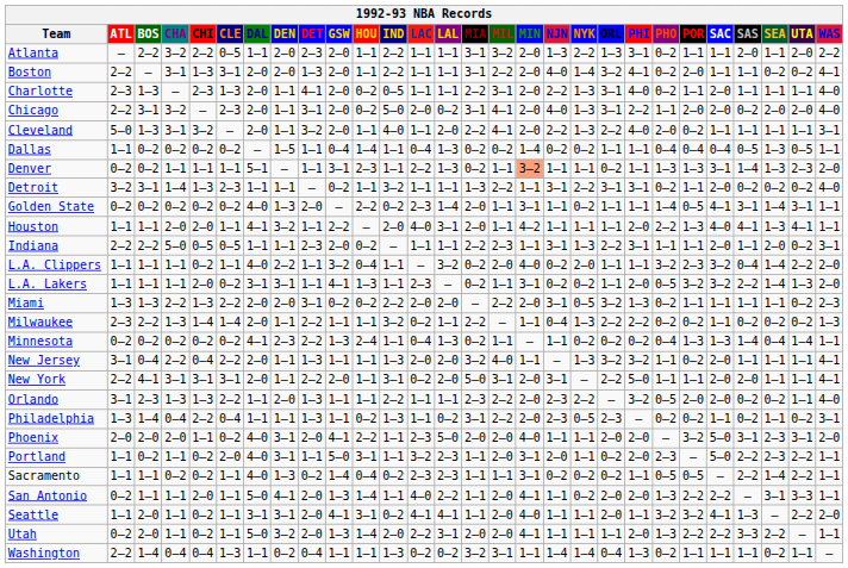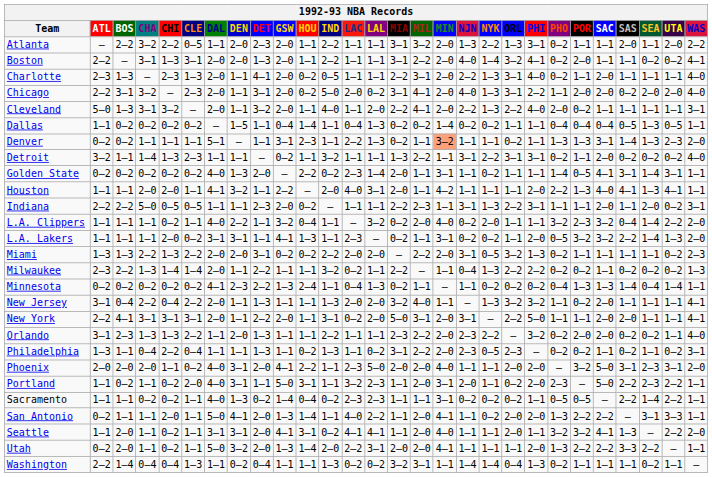 <table class="wikitable" style="font-size:95%; text-align:center;">
 <tr>
 <th colspan=28>1992-93 NBA Records</th>
 </tr>
 <tr>
 <th width=100>Team</th>
 <th style="background:#FF0000;color:#FFFFFF;width=35">ATL</th>
 <th style="background:#006400;color:#FFFFFF;width=35">BOS</th>
 <th style="background:#008080;color:#800080;width=35">CHA</th>
 <th style="background:#FF0000;color:#000000;width=35">CHI</th>
 <th style="background:#000080;color:#FF8C00;width=35">CLE</th>
 <th style="background:#008000;color:#00008B;width=35">DAL</th>
 <th style="background:#0000CD;color:#FFD700;width=35">DEN</th>
 <th style="background:#0000FF;color:#FF0000;width=35">DET</th>
 <th style="background:#0000FF;color:#FFD700;width=35">GSW</th>
 <th style="background:#FF0000;color:#FFD700;width=35">HOU</th>
 <th style="background:#000080;color:#FFD700;width=35">IND</th>
 <th style="background:#F9160D;color:#1A2E8B;width=35">LAC</th>
 <th style="background:#800080;color:#FFD700;width=35">LAL</th>
 <th style="background:#000000;color:#8B0000;width=35">MIA</th>
 <th style="background:#006400;color:#B22222;width=35">MIL</th>
 <th style="background:#0000FF;color:#228B22;width=35">MIN</th>
 <th style="background:#DC143C;color:#0000CD;width=35">NJN</th>
 <th style="background:#0000FF;color:#FF8C00;width=35">NYK</th>
 <th style="background:#0000FF;color:#000000;width=35">ORL</th>
 <th style="background:#FF0000;color:#0000FF;width=35">PHI</th>
 <th style="background:#800080;color:#FF4500;width=35">PHO</th>
 <th style="background:#000000;color:#FF0000;width=35">POR</th>
 <th style="background:#0000FF;color:#FFFFFF;width=35">SAC</th>
 <th style="background:#000000;color:#C0C0C0;width=35">SAS</th>
 <th style="background:#005831;color:#FFC322;width=35">SEA</th>
 <th style="background:#36004A;color:#FFFF00;width=35">UTA</th>
 <th style="background:#DC143C;color:#0000CD;width=35">WAS</th>
 </tr>
 <tr>
 <td style="text-align:left;"><a href='#'>Atlanta</a></td>
 <td>–</td>
 <td>2–2</td>
 <td>3–2</td>
 <td>2–2</td>
 <td>0–5</td>
 <td>1–1</td>
 <td>2–0</td>
 <td>2–3</td>
 <td>2–0</td>
 <td>1–1</td>
 <td>2–2</td>
 <td>1–1</td>
 <td>1–1</td>
 <td>3–1</td>
 <td>3–2</td>
 <td>2–0</td>
 <td>1–3</td>
 <td>2–2</td>
 <td>1–3</td>
 <td>3–1</td>
 <td>0–2</td>
 <td>1–1</td>
 <td>1–1</td>
 <td>2–0</td>
 <td>1–1</td>
 <td>2–0</td>
 <td>2–2</td>
 </tr>
 <tr>
 <td style="text-align:left;"><a href='#'>Boston</a></td>
 <td>2–2</td>
 <td>–</td>
 <td>3–1</td>
 <td>1–3</td>
 <td>3–1</td>
 <td>2–0</td>
 <td>2–0</td>
 <td>1–3</td>
 <td>2–0</td>
 <td>1–1</td>
 <td>2–2</td>
 <td>1–1</td>
 <td>1–1</td>
 <td>3–1</td>
 <td>2–2</td>
 <td>2–0</td>
 <td>4–0</td>
 <td>1–4</td>
 <td>3–2</td>
 <td>4–1</td>
 <td>0–2</td>
 <td>2–0</td>
 <td>1–1</td>
 <td>1–1</td>
 <td>0–2</td>
 <td>0–2</td>
 <td>4–1</td>
 </tr>
 <tr>
 <td style="text-align:left;"><a href='#'>Charlotte</a></td>
 <td>2–3</td>
 <td>1–3</td>
 <td>–</td>
 <td>2–3</td>
 <td>1–3</td>
 <td>2–0</td>
 <td>1–1</td>
 <td>4–1</td>
 <td>2–0</td>
 <td>0–2</td>
 <td>0–5</td>
 <td>1–1</td>
 <td>1–1</td>
 <td>2–2</td>
 <td>3–1</td>
 <td>2–0</td>
 <td>2–2</td>
 <td>1–3</td>
 <td>3–1</td>
 <td>4–0</td>
 <td>0–2</td>
 <td>1–1</td>
 <td>2–0</td>
 <td>1–1</td>
 <td>1–1</td>
 <td>1–1</td>
 <td>4–0</td>
 </tr>
 <tr>
 <td style="text-align:left;"><a href='#'>Chicago</a></td>
 <td>2–2</td>
 <td>3–1</td>
 <td>3–2</td>
 <td>–</td>
 <td>2–3</td>
 <td>2–0</td>
 <td>1–1</td>
 <td>3–1</td>
 <td>2–0</td>
 <td>0–2</td>
 <td>5–0</td>
 <td>2–0</td>
 <td>0–2</td>
 <td>3–1</td>
 <td>4–1</td>
 <td>2–0</td>
 <td>4–0</td>
 <td>1–3</td>
 <td>3–1</td>
 <td>2–2</td>
 <td>1–1</td>
 <td>2–0</td>
 <td>2–0</td>
 <td>0–2</td>
 <td>2–0</td>
 <td>2–0</td>
 <td>4–0</td>
 </tr>
 <tr>
 <td style="text-align:left;"><a href='#'>Cleveland</a></td>
 <td>5–0</td>
 <td>1–3</td>
 <td>3–1</td>
 <td>3–2</td>
 <td>–</td>
 <td>2–0</td>
 <td>1–1</td>
 <td>3–2</td>
 <td>2–0</td>
 <td>1–1</td>
 <td>4–0</td>
 <td>1–1</td>
 <td>2–0</td>
 <td>2–2</td>
 <td>4–1</td>
 <td>2–0</td>
 <td>2–2</td>
 <td>1–3</td>
 <td>2–2</td>
 <td>4–0</td>
 <td>2–0</td>
 <td>0–2</td>
 <td>1–1</td>
 <td>1–1</td>
 <td>1–1</td>
 <td>1–1</td>
 <td>3–1</td>
 </tr>
 <tr>
 <td style="text-align:left;"><a href='#'>Dallas</a></td>
 <td>1–1</td>
 <td>0–2</td>
 <td>0–2</td>
 <td>0–2</td>
 <td>0–2</td>
 <td>–</td>
 <td>1–5</td>
 <td>1–1</td>
 <td>0–4</td>
 <td>1–4</td>
 <td>1–1</td>
 <td>0–4</td>
 <td>1–3</td>
 <td>0–2</td>
 <td>0–2</td>
 <td>1–4</td>
 <td>0–2</td>
 <td>0–2</td>
 <td>1–1</td>
 <td>1–1</td>
 <td>0–4</td>
 <td>0–4</td>
 <td>0–4</td>
 <td>0–5</td>
 <td>1–3</td>
 <td>0–5</td>
 <td>1–1</td>
 </tr>
 <tr>
 <td style="text-align:left;"><a href='#'>Denver</a></td>
 <td>0–2</td>
 <td>0–2</td>
 <td>1–1</td>
 <td>1–1</td>
 <td>1–1</td>
 <td>5–1</td>
 <td>–</td>
 <td>1–1</td>
 <td>3–1</td>
 <td>2–3</td>
 <td>1–1</td>
 <td>2–2</td>
 <td>1–3</td>
 <td>0–2</td>
 <td>1–1</td>
 <td style="background: lightsalmon;">3–2</td>
 <td>1–1</td>
 <td>1–1</td>
 <td>0–2</td>
 <td>1–1</td>
 <td>1–3</td>
 <td>1–3</td>
 <td>3–1</td>
 <td>1–4</td>
 <td>1–3</td>
 <td>2–3</td>
 <td>2–0</td>
 </tr>
 <tr>
 <td style="text-align:left;"><a href='#'>Detroit</a></td>
 <td>3–2</td>
-<td>3–1</td>
+<td>1–1</td>
 <td>1–4</td>
 <td>1–3</td>
 <td>2–3</td>
 <td>1–1</td>
 <td>1–1</td>
 <td>–</td>
 <td>0–2</td>
 <td>1–1</td>
 <td>3–2</td>
 <td>1–1</td>
 <td>1–1</td>
 <td>1–3</td>
 <td>2–2</td>
 <td>1–1</td>
 <td>3–1</td>
 <td>2–2</td>
 <td>3–1</td>
 <td>3–1</td>
 <td>0–2</td>
 <td>1–1</td>
 <td>2–0</td>
 <td>0–2</td>
 <td>0–2</td>
 <td>0–2</td>
 <td>4–0</td>
 </tr>
 <tr>
 <td style="text-align:left;"><a href='#'>Golden State</a></td>
 <td>0–2</td>
 <td>0–2</td>
 <td>0–2</td>
 <td>0–2</td>
 <td>0–2</td>
 <td>4–0</td>
 <td>1–3</td>
 <td>2–0</td>
 <td>–</td>
 <td>2–2</td>
 <td>0–2</td>
 <td>2–3</td>
 <td>1–4</td>
 <td>2–0</td>
 <td>1–1</td>
 <td>3–1</td>
 <td>1–1</td>
 <td>0–2</td>
 <td>1–1</td>
 <td>1–1</td>
 <td>1–4</td>
 <td>0–5</td>
 <td>4–1</td>
 <td>3–1</td>
 <td>1–4</td>
 <td>3–1</td>
 <td>1–1</td>
 </tr>
 <tr>
 <td style="text-align:left;"><a href='#'>Houston</a></td>
 <td>1–1</td>
 <td>1–1</td>
 <td>2–0</td>
 <td>2–0</td>
 <td>1–1</td>
 <td>4–1</td>
 <td>3–2</td>
 <td>1–1</td>
 <td>2–2</td>
 <td>–</td>
 <td>2–0</td>
 <td>4–0</td>
 <td>3–1</td>
 <td>2–0</td>
 <td>1–1</td>
 <td>4–2</td>
 <td>1–1</td>
 <td>1–1</td>
 <td>1–1</td>
 <td>2–0</td>
 <td>2–2</td>
 <td>1–3</td>
 <td>4–0</td>
 <td>4–1</td>
 <td>1–3</td>
 <td>4–1</td>
 <td>1–1</td>
 </tr>
 <tr>
 <td style="text-align:left;"><a href='#'>Indiana</a></td>
 <td>2–2</td>
 <td>2–2</td>
 <td>5–0</td>
 <td>0–5</td>
 <td>0–5</td>
 <td>1–1</td>
 <td>1–1</td>
 <td>2–3</td>
 <td>2–0</td>
 <td>0–2</td>
 <td>–</td>
 <td>1–1</td>
 <td>1–1</td>
 <td>2–2</td>
 <td>2–3</td>
 <td>1–1</td>
 <td>3–1</td>
 <td>1–3</td>
 <td>2–2</td>
 <td>3–1</td>
 <td>1–1</td>
 <td>1–1</td>
 <td>2–0</td>
 <td>1–1</td>
 <td>2–0</td>
 <td>0–2</td>
 <td>3–1</td>
 </tr>
 <tr>
 <td style="text-align:left;"><a href='#'>L.A. Clippers</a></td>
 <td>1–1</td>
 <td>1–1</td>
 <td>1–1</td>
 <td>0–2</td>
 <td>1–1</td>
 <td>4–0</td>
 <td>2–2</td>
 <td>1–1</td>
 <td>3–2</td>
 <td>0–4</td>
 <td>1–1</td>
 <td>–</td>
 <td>3–2</td>
 <td>0–2</td>
 <td>2–0</td>
 <td>4–0</td>
 <td>0–2</td>
 <td>2–0</td>
 <td>1–1</td>
 <td>1–1</td>
 <td>3–2</td>
 <td>2–3</td>
 <td>3–2</td>
 <td>0–4</td>
 <td>1–4</td>
 <td>2–2</td>
 <td>2–0</td>
 </tr>
 <tr>
 <td style="text-align:left;"><a href='#'>L.A. Lakers</a></td>
 <td>1–1</td>
 <td>1–1</td>
 <td>1–1</td>
 <td>2–0</td>
 <td>0–2</td>
 <td>3–1</td>
 <td>3–1</td>
 <td>1–1</td>
 <td>4–1</td>
 <td>1–3</td>
 <td>1–1</td>
 <td>2–3</td>
 <td>–</td>
 <td>0–2</td>
 <td>1–1</td>
 <td>3–1</td>
 <td>0–2</td>
 <td>0–2</td>
 <td>1–1</td>
 <td>2–0</td>
 <td>0–5</td>
 <td>3–2</td>
 <td>3–2</td>
 <td>2–2</td>
 <td>1–4</td>
 <td>1–3</td>
 <td>2–0</td>
 </tr>
 <tr>
 <td style="text-align:left;"><a href='#'>Miami</a></td>
 <td>1–3</td>
 <td>1–3</td>
 <td>2–2</td>
 <td>1–3</td>
 <td>2–2</td>
 <td>2–0</td>
 <td>2–0</td>
 <td>3–1</td>
 <td>0–2</td>
 <td>0–2</td>
 <td>2–2</td>
 <td>2–0</td>
 <td>2–0</td>
 <td>–</td>
 <td>2–2</td>
 <td>2–0</td>
 <td>3–1</td>
 <td>0–5</td>
 <td>3–2</td>
 <td>1–3</td>
 <td>0–2</td>
 <td>1–1</td>
 <td>1–1</td>
 <td>1–1</td>
 <td>1–1</td>
 <td>0–2</td>
 <td>2–3</td>
 </tr>
 <tr>
 <td style="text-align:left;"><a href='#'>Milwaukee</a></td>
 <td>2–3</td>
 <td>2–2</td>
 <td>1–3</td>
 <td>1–4</td>
 <td>1–4</td>
 <td>2–0</td>
 <td>1–1</td>
 <td>2–2</td>
 <td>1–1</td>
 <td>1–1</td>
 <td>3–2</td>
 <td>0–2</td>
 <td>1–1</td>
 <td>2–2</td>
 <td>–</td>
 <td>1–1</td>
 <td>0–4</td>
 <td>1–3</td>
 <td>2–2</td>
 <td>2–2</td>
 <td>0–2</td>
 <td>0–2</td>
 <td>1–1</td>
 <td>0–2</td>
 <td>0–2</td>
 <td>0–2</td>
 <td>1–3</td>
 </tr>
 <tr>
 <td style="text-align:left;"><a href='#'>Minnesota</a></td>
 <td>0–2</td>
 <td>0–2</td>
 <td>0–2</td>
 <td>0–2</td>
 <td>0–2</td>
 <td>4–1</td>
 <td>2–3</td>
 <td>2–2</td>
 <td>1–3</td>
 <td>2–4</td>
 <td>1–1</td>
 <td>0–4</td>
 <td>1–3</td>
 <td>0–2</td>
 <td>1–1</td>
 <td>–</td>
 <td>1–1</td>
 <td>0–2</td>
 <td>0–2</td>
 <td>0–2</td>
 <td>0–4</td>
 <td>1–3</td>
 <td>1–3</td>
 <td>1–4</td>
 <td>0–4</td>
 <td>1–4</td>
 <td>1–1</td>
 </tr>
 <tr>
 <td style="text-align:left;"><a href='#'>New Jersey</a></td>
 <td>3–1</td>
 <td>0–4</td>
 <td>2–2</td>
 <td>0–4</td>
 <td>2–2</td>
 <td>2–0</td>
 <td>1–1</td>
 <td>1–3</td>
 <td>1–1</td>
 <td>1–1</td>
 <td>1–3</td>
 <td>2–0</td>
 <td>2–0</td>
 <td>3–2</td>
 <td>4–0</td>
 <td>1–1</td>
 <td>–</td>
 <td>1–3</td>
 <td>3–2</td>
 <td>3–2</td>
 <td>1–1</td>
 <td>0–2</td>
 <td>2–0</td>
 <td>1–1</td>
 <td>1–1</td>
 <td>1–1</td>
 <td>4–1</td>
 </tr>
 <tr>
 <td style="text-align:left;"><a href='#'>New York</a></td>
 <td>2–2</td>
 <td>4–1</td>
 <td>3–1</td>
 <td>3–1</td>
 <td>3–1</td>
 <td>2–0</td>
 <td>1–1</td>
 <td>2–2</td>
 <td>2–0</td>
 <td>1–1</td>
 <td>3–1</td>
 <td>0–2</td>
 <td>2–0</td>
 <td>5–0</td>
 <td>3–1</td>
 <td>2–0</td>
 <td>3–1</td>
 <td>–</td>
 <td>2–2</td>
 <td>5–0</td>
 <td>1–1</td>
 <td>1–1</td>
 <td>2–0</td>
 <td>2–0</td>
 <td>1–1</td>
 <td>1–1</td>
 <td>4–1</td>
 </tr>
 <tr>
 <td style="text-align:left;"><a href='#'>Orlando</a></td>
 <td>3–1</td>
 <td>2–3</td>
 <td>1–3</td>
 <td>1–3</td>
 <td>2–2</td>
 <td>1–1</td>
 <td>2–0</td>
 <td>1–3</td>
 <td>1–1</td>
 <td>1–1</td>
 <td>2–2</td>
 <td>1–1</td>
 <td>1–1</td>
 <td>2–3</td>
 <td>2–2</td>
 <td>2–0</td>
 <td>2–3</td>
 <td>2–2</td>
 <td>–</td>
 <td>3–2</td>
-<td>0–5</td>
+<td>0–2</td>
 <td>2–0</td>
 <td>2–0</td>
 <td>0–2</td>
 <td>0–2</td>
 <td>1–1</td>
 <td>4–0</td>
 </tr>
 <tr>
 <td style="text-align:left;"><a href='#'>Philadelphia</a></td>
 <td>1–3</td>
-<td>1–4</td>
+<td>1–1</td>
 <td>0–4</td>
 <td>2–2</td>
 <td>0–4</td>
 <td>1–1</td>
 <td>1–1</td>
 <td>1–3</td>
 <td>1–1</td>
 <td>0–2</td>
 <td>1–3</td>
 <td>1–1</td>
 <td>0–2</td>
 <td>3–1</td>
 <td>2–2</td>
 <td>2–0</td>
 <td>2–3</td>
 <td>0–5</td>
 <td>2–3</td>
 <td>–</td>
 <td>0–2</td>
 <td>0–2</td>
 <td>1–1</td>
 <td>0–2</td>
 <td>1–1</td>
 <td>0–2</td>
 <td>3–1</td>
 </tr>
 <tr>
 <td style="text-align:left;"><a href='#'>Phoenix</a></td>
 <td>2–0</td>
 <td>2–0</td>
 <td>2–0</td>
 <td>1–1</td>
 <td>0–2</td>
 <td>4–0</td>
 <td>3–1</td>
 <td>2–0</td>
 <td>4–1</td>
 <td>2–2</td>
 <td>1–1</td>
 <td>2–3</td>
 <td>5–0</td>
 <td>2–0</td>
 <td>2–0</td>
 <td>4–0</td>
 <td>1–1</td>
 <td>1–1</td>
 <td>2–0</td>
 <td>2–0</td>
 <td>–</td>
 <td>3–2</td>
 <td>5–0</td>
 <td>3–1</td>
 <td>2–3</td>
 <td>3–1</td>
 <td>2–0</td>
 </tr>
 <tr>
 <td style="text-align:left;"><a href='#'>Portland</a></td>
 <td>1–1</td>
 <td>0–2</td>
 <td>1–1</td>
 <td>0–2</td>
 <td>2–0</td>
 <td>4–0</td>
 <td>3–1</td>
 <td>1–1</td>
 <td>5–0</td>
 <td>3–1</td>
 <td>1–1</td>
 <td>3–2</td>
 <td>2–3</td>
 <td>1–1</td>
 <td>2–0</td>
 <td>3–1</td>
 <td>2–0</td>
 <td>1–1</td>
 <td>0–2</td>
 <td>2–0</td>
 <td>2–3</td>
 <td>–</td>
 <td>5–0</td>
 <td>2–2</td>
 <td>2–3</td>
 <td>2–2</td>
 <td>1–1</td>
 </tr>
 <tr>
 <td style="text-align:left;">Sacramento</td>
 <td>1–1</td>
 <td>1–1</td>
 <td>0–2</td>
 <td>0–2</td>
 <td>1–1</td>
 <td>4–0</td>
 <td>1–3</td>
 <td>0–2</td>
 <td>1–4</td>
 <td>0–4</td>
 <td>0–2</td>
 <td>2–3</td>
 <td>2–3</td>
 <td>1–1</td>
 <td>1–1</td>
 <td>3–1</td>
 <td>0–2</td>
 <td>0–2</td>
 <td>0–2</td>
 <td>1–1</td>
 <td>0–5</td>
 <td>0–5</td>
 <td>–</td>
 <td>2–2</td>
 <td>1–4</td>
 <td>2–2</td>
 <td>1–1</td>
 </tr>
 <tr>
 <td style="text-align:left;"><a href='#'>San Antonio</a></td>
 <td>0–2</td>
 <td>1–1</td>
 <td>1–1</td>
 <td>2–0</td>
 <td>1–1</td>
 <td>5–0</td>
 <td>4–1</td>
 <td>2–0</td>
 <td>1–3</td>
 <td>1–4</td>
 <td>1–1</td>
 <td>4–0</td>
 <td>2–2</td>
 <td>1–1</td>
 <td>2–0</td>
 <td>4–1</td>
 <td>1–1</td>
 <td>0–2</td>
 <td>2–0</td>
 <td>2–0</td>
 <td>1–3</td>
 <td>2–2</td>
 <td>2–2</td>
 <td>–</td>
 <td>3–1</td>
 <td>3–3</td>
 <td>1–1</td>
 </tr>
 <tr>
 <td style="text-align:left;"><a href='#'>Seattle</a></td>
 <td>1–1</td>
 <td>2–0</td>
 <td>1–1</td>
 <td>0–2</td>
 <td>1–1</td>
 <td>3–1</td>
 <td>3–1</td>
 <td>2–0</td>
 <td>4–1</td>
 <td>3–1</td>
 <td>0–2</td>
 <td>4–1</td>
 <td>4–1</td>
 <td>1–1</td>
 <td>2–0</td>
 <td>4–0</td>
 <td>1–1</td>
 <td>1–1</td>
 <td>2–0</td>
 <td>1–1</td>
 <td>3–2</td>
 <td>3–2</td>
 <td>4–1</td>
 <td>1–3</td>
 <td>–</td>
 <td>2–2</td>
 <td>2–0</td>
 </tr>
 <tr>
 <td style="text-align:left;"><a href='#'>Utah</a></td>
 <td>0–2</td>
 <td>2–0</td>
 <td>1–1</td>
 <td>0–2</td>
 <td>1–1</td>
 <td>5–0</td>
 <td>3–2</td>
 <td>2–0</td>
 <td>1–3</td>
 <td>1–4</td>
 <td>2–0</td>
 <td>2–2</td>
 <td>3–1</td>
 <td>2–0</td>
 <td>2–0</td>
 <td>4–1</td>
 <td>1–1</td>
 <td>1–1</td>
 <td>1–1</td>
 <td>2–0</td>
 <td>1–3</td>
 <td>2–2</td>
 <td>2–2</td>
 <td>3–3</td>
 <td>2–2</td>
 <td>–</td>
 <td>1–1</td>
 </tr>
 <tr>
 <td style="text-align:left;"><a href='#'>Washington</a></td>
 <td>2–2</td>
 <td>1–4</td>
 <td>0–4</td>
 <td>0–4</td>
 <td>1–3</td>
 <td>1–1</td>
 <td>0–2</td>
 <td>0–4</td>
 <td>1–1</td>
 <td>1–1</td>
 <td>1–3</td>
 <td>0–2</td>
 <td>0–2</td>
 <td>3–2</td>
 <td>3–1</td>
 <td>1–1</td>
 <td>1–4</td>
 <td>1–4</td>
 <td>0–4</td>
 <td>1–3</td>
 <td>0–2</td>
 <td>1–1</td>
 <td>1–1</td>
 <td>1–1</td>
 <td>0–2</td>
 <td>1–1</td>
 <td>—</td>
 </tr>
 </table>
